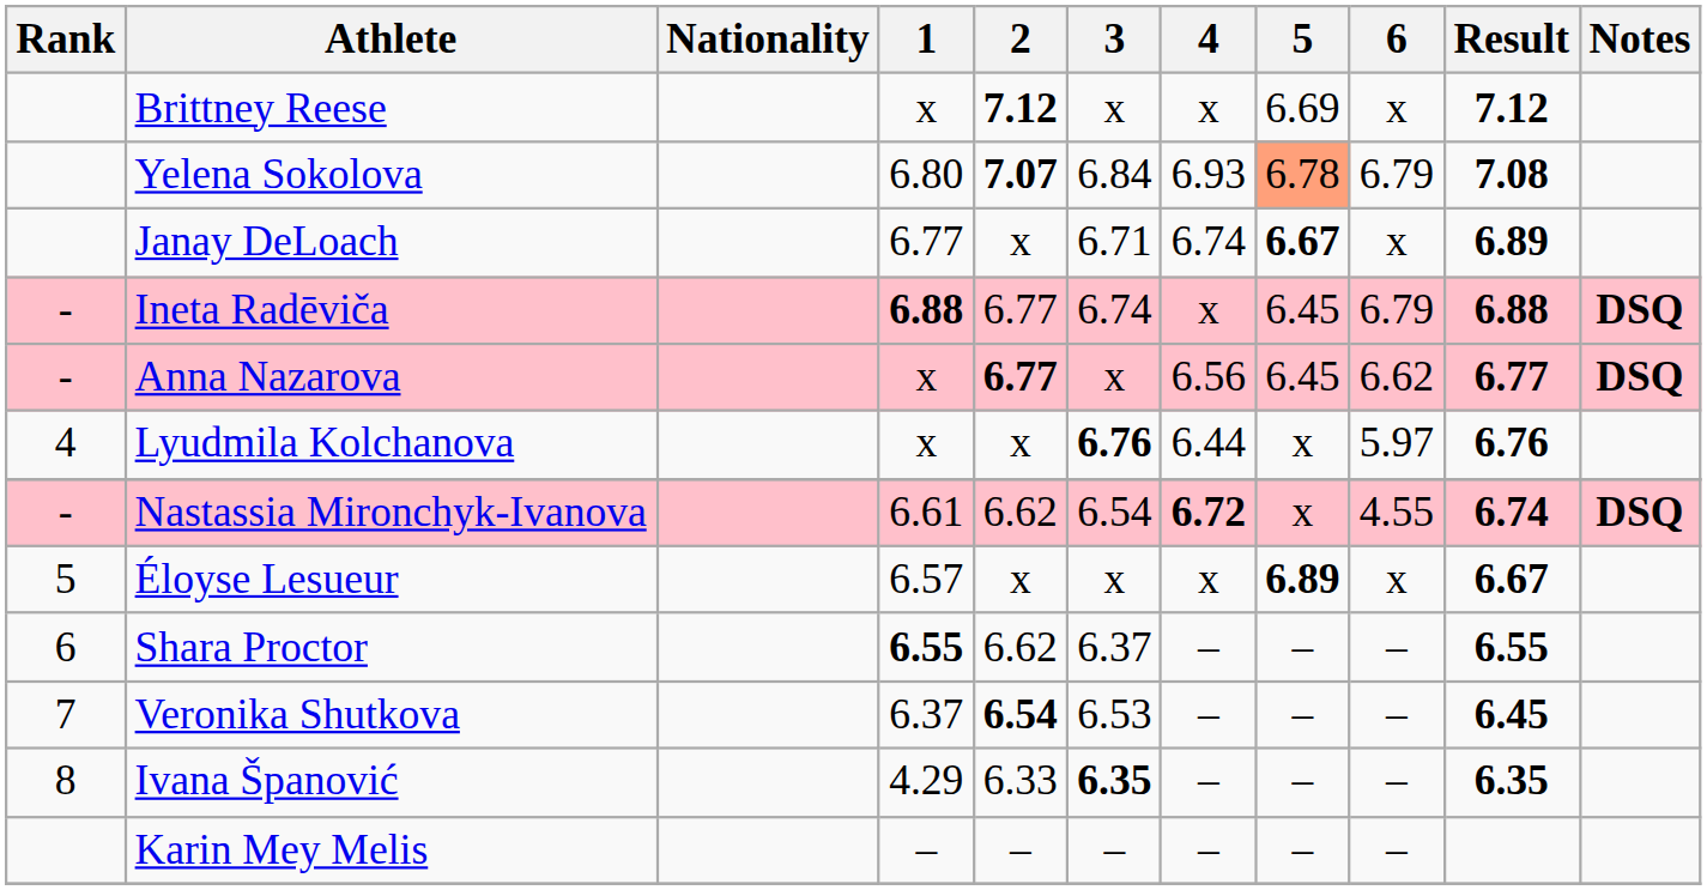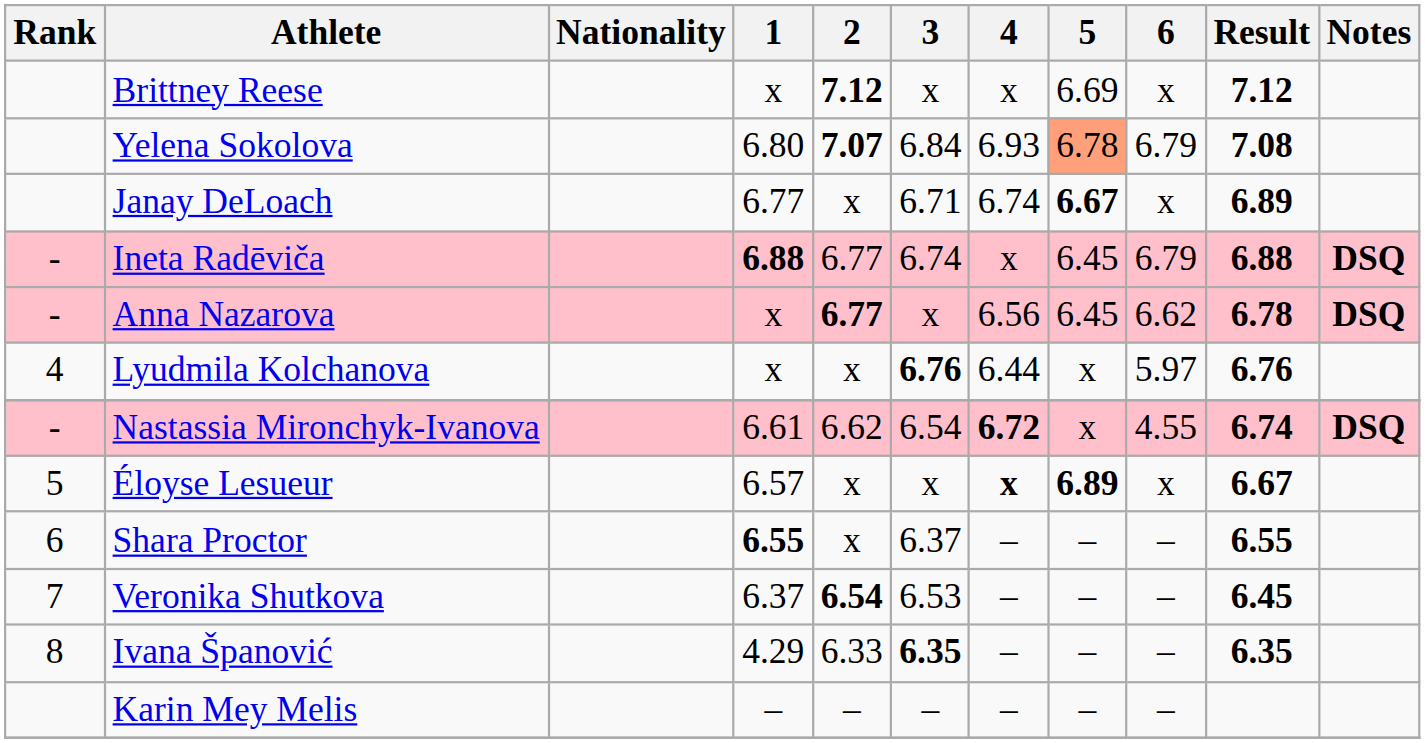 <table class="wikitable sortable" style="text-align:center">
 <tr>
 <th>Rank</th>
 <th>Athlete</th>
 <th>Nationality</th>
 <th>1</th>
 <th>2</th>
 <th>3</th>
 <th>4</th>
 <th>5</th>
 <th>6</th>
 <th>Result</th>
 <th>Notes</th>
 </tr>
 <tr>
 <td></td>
 <td align=left><a href='#'>Brittney Reese</a></td>
 <td align="left"></td>
 <td>x</td>
 <td><strong>7.12</strong></td>
 <td>x</td>
 <td>x</td>
 <td>6.69</td>
 <td>x</td>
 <td><strong>7.12</strong></td>
 <td></td>
 </tr>
 <tr>
 <td></td>
 <td align=left><a href='#'>Yelena Sokolova</a></td>
 <td align="left"></td>
 <td>6.80</td>
 <td><strong>7.07</strong></td>
 <td>6.84</td>
 <td>6.93</td>
 <td style="background: lightsalmon;">6.78</td>
 <td>6.79</td>
 <td><strong>7.08</strong></td>
 <td></td>
 </tr>
 <tr>
 <td></td>
 <td align=left><a href='#'>Janay DeLoach</a></td>
 <td align="left"></td>
 <td>6.77</td>
 <td>x</td>
 <td>6.71</td>
 <td>6.74</td>
 <td><strong>6.67</strong></td>
 <td>x</td>
 <td><strong>6.89</strong></td>
 <td></td>
 </tr>
 <tr bgcolor=pink>
 <td>-</td>
 <td align=left><a href='#'>Ineta Radēviča</a></td>
 <td align="left"></td>
 <td><strong>6.88</strong></td>
 <td>6.77</td>
 <td>6.74</td>
 <td>x</td>
 <td>6.45</td>
 <td>6.79</td>
 <td><strong>6.88</strong></td>
 <td><strong>DSQ</strong></td>
 </tr>
 <tr bgcolor=pink>
 <td>-</td>
 <td align=left><a href='#'>Anna Nazarova</a></td>
 <td align="left"></td>
 <td>x</td>
 <td><strong>6.77</strong></td>
 <td>x</td>
 <td>6.56</td>
 <td>6.45</td>
 <td>6.62</td>
-<td><strong>6.77</strong></td>
+<td><strong>6.78</strong></td>
 <td><strong>DSQ</strong></td>
 </tr>
 <tr>
 <td>4</td>
 <td align=left><a href='#'>Lyudmila Kolchanova</a></td>
 <td align="left"></td>
 <td>x</td>
 <td>x</td>
 <td><strong>6.76</strong></td>
 <td>6.44</td>
 <td>x</td>
 <td>5.97</td>
 <td><strong>6.76</strong></td>
 <td></td>
 </tr>
 <tr>
 </tr>
 <tr bgcolor=pink>
 <td>-</td>
 <td align=left><a href='#'>Nastassia Mironchyk-Ivanova</a></td>
 <td align="left"></td>
 <td>6.61</td>
 <td>6.62</td>
 <td>6.54</td>
 <td><strong>6.72</strong></td>
 <td>x</td>
 <td>4.55</td>
 <td><strong>6.74</strong></td>
 <td><strong>DSQ</strong></td>
 </tr>
 <tr>
 <td>5</td>
 <td align=left><a href='#'>Éloyse Lesueur</a></td>
 <td align="left"></td>
 <td>6.57</td>
 <td>x</td>
 <td>x</td>
-<td>x</td>
+<td><strong>x</strong></td>
 <td><strong>6.89</strong></td>
 <td>x</td>
 <td><strong>6.67</strong></td>
 <td></td>
 </tr>
 <tr>
 <td>6</td>
 <td align=left><a href='#'>Shara Proctor</a></td>
 <td align="left"></td>
 <td><strong>6.55</strong></td>
-<td>6.62</td>
+<td>x</td>
 <td>6.37</td>
 <td>–</td>
 <td>–</td>
 <td>–</td>
 <td><strong>6.55</strong></td>
 <td></td>
 </tr>
 <tr>
 <td>7</td>
 <td align=left><a href='#'>Veronika Shutkova</a></td>
 <td align="left"></td>
 <td>6.37</td>
 <td><strong>6.54</strong></td>
 <td>6.53</td>
 <td>–</td>
 <td>–</td>
 <td>–</td>
 <td><strong>6.45</strong></td>
 <td></td>
 </tr>
 <tr>
 <td>8</td>
 <td align=left><a href='#'>Ivana Španović</a></td>
 <td align="left"></td>
 <td>4.29</td>
 <td>6.33</td>
 <td><strong>6.35</strong></td>
 <td>–</td>
 <td>–</td>
 <td>–</td>
 <td><strong>6.35</strong></td>
 <td></td>
 </tr>
 <tr>
 <td></td>
 <td align=left><a href='#'>Karin Mey Melis</a></td>
 <td align="left"></td>
 <td>–</td>
 <td>–</td>
 <td>–</td>
 <td>–</td>
 <td>–</td>
 <td>–</td>
 <td></td>
 <td></td>
 </tr>
 <tr>
 </tr>
 </table>
